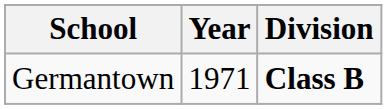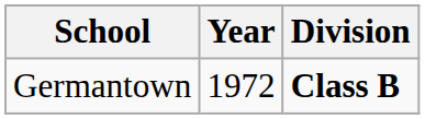 <table class="wikitable">
 <tr>
 <th>School</th>
 <th>Year</th>
 <th>Division</th>
 </tr>
 <tr>
 <td>Germantown</td>
-<td>1971</td>
+<td>1972</td>
 <td><strong>Class B</strong></td>
 </tr>
 </table>
